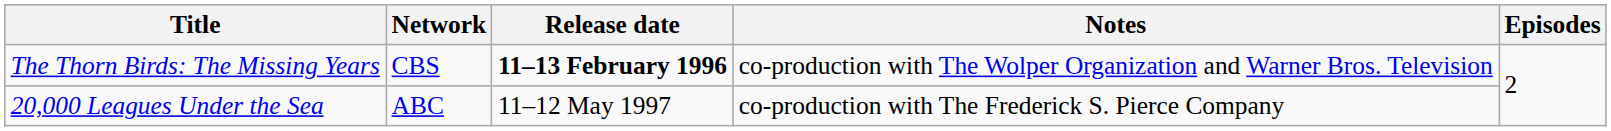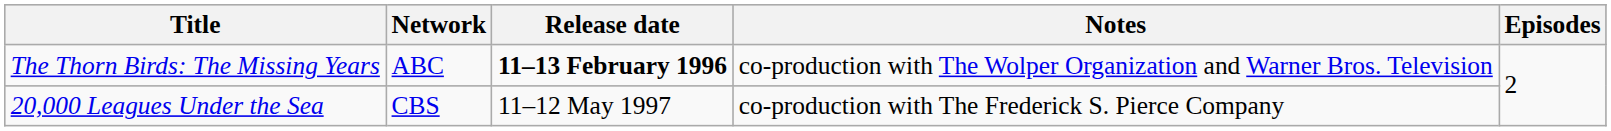 <table class="wikitable sortable">
 <tr>
 <th>Title</th>
 <th>Network</th>
 <th>Release date</th>
 <th>Notes</th>
 <th>Episodes</th>
 </tr>
 <tr>
 <td><em><a href='#'>The Thorn Birds: The Missing Years</a></em></td>
-<td><a href='#'>CBS</a></td>
+<td><a href='#'>ABC</a></td>
 <td><strong>11–13 February 1996</strong></td>
 <td>co-production with <a href='#'>The Wolper Organization</a> and <a href='#'>Warner Bros. Television</a></td>
 <td rowspan="2">2</td>
 </tr>
 <tr>
 <td><em><a href='#'>20,000 Leagues Under the Sea</a></em></td>
-<td><a href='#'>ABC</a></td>
+<td><a href='#'>CBS</a></td>
 <td>11–12 May 1997</td>
 <td>co-production with The Frederick S. Pierce Company</td>
 </tr>
 </table>
